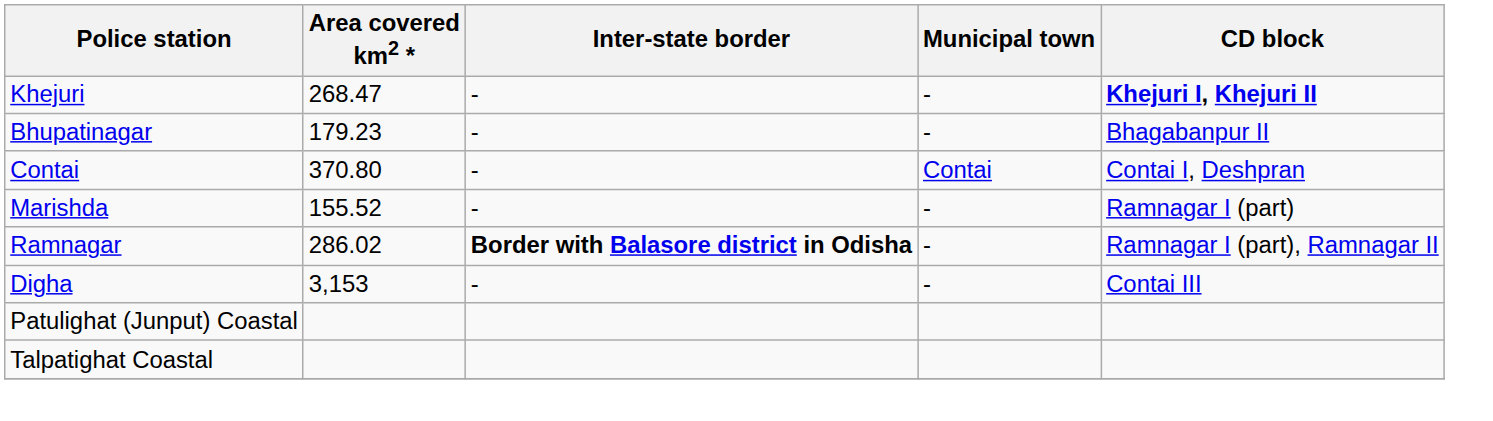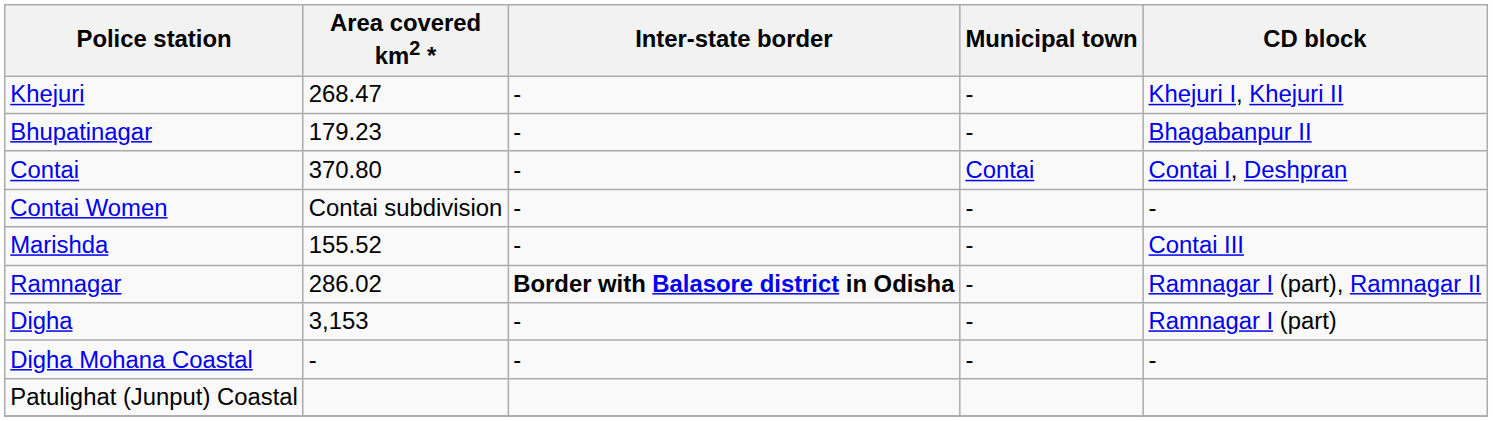 <table class="wikitable sortable">
 <tr>
 <th>Police station</th>
 <th>Area covered<br>km<sup>2</sup> *</th>
 <th>Inter-state border</th>
 <th>Municipal town</th>
 <th>CD block</th>
 </tr>
 <tr>
 <td><a href='#'>Khejuri</a></td>
 <td>268.47</td>
 <td>-</td>
 <td>-</td>
-<td><strong><a href='#'>Khejuri I</a>, <a href='#'>Khejuri II</a></strong></td>
+<td><a href='#'>Khejuri I</a>, <a href='#'>Khejuri II</a></td>
 </tr>
 <tr>
 <td><a href='#'>Bhupatinagar</a></td>
 <td>179.23</td>
 <td>-</td>
 <td>-</td>
 <td><a href='#'>Bhagabanpur II</a></td>
 </tr>
 <tr>
 <td><a href='#'>Contai</a></td>
 <td>370.80</td>
 <td>-</td>
 <td><a href='#'>Contai</a></td>
 <td><a href='#'>Contai I</a>, <a href='#'>Deshpran</a></td>
 </tr>
 <tr>
+<td><a href='#'>Contai Women</a></td>
+<td>Contai subdivision</td>
+<td>-</td>
+<td>-</td>
+<td>-</td>
+</tr>
+<tr>
 <td><a href='#'>Marishda</a></td>
 <td>155.52</td>
 <td>-</td>
 <td>-</td>
-<td><a href='#'>Ramnagar I</a> (part)</td>
+<td><a href='#'>Contai III</a></td>
 </tr>
 <tr>
 <td><a href='#'>Ramnagar</a></td>
 <td>286.02</td>
 <td><strong>Border with <a href='#'>Balasore district</a> in Odisha</strong></td>
 <td>-</td>
 <td><a href='#'>Ramnagar I</a> (part), <a href='#'>Ramnagar II</a></td>
 </tr>
 <tr>
 <td><a href='#'>Digha</a></td>
 <td>3,153</td>
 <td>-</td>
 <td>-</td>
-<td><a href='#'>Contai III</a></td>
+<td><a href='#'>Ramnagar I</a> (part)</td>
+</tr>
+<tr>
+<td><a href='#'>Digha Mohana Coastal</a></td>
+<td>-</td>
+<td>-</td>
+<td>-</td>
+<td>-</td>
 </tr>
 <tr>
 <td>Patulighat (Junput) Coastal</td>
 <td></td>
 <td></td>
 <td></td>
 <td></td>
 </tr>
 <tr>
-<td>Talpatighat Coastal</td>
-<td></td>
-<td></td>
-<td></td>
-<td></td>
-</tr>
-<tr>
 </tr>
 </table>
